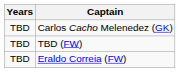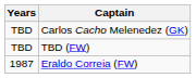 <table class="wikitable">
 <tr>
 <th>Years</th>
 <th>Captain</th>
 </tr>
 <tr>
 <td align=center>TBD</td>
 <td> Carlos <em>Cacho</em> Melenedez (<a href='#'>GK</a>)</td>
 </tr>
 <tr>
 <td align=center>TBD</td>
 <td> TBD (<a href='#'>FW</a>)</td>
 </tr>
 <tr>
-<td align=center>TBD</td>
+<td align=center>1987</td>
 <td> <a href='#'>Eraldo Correia</a> (<a href='#'>FW</a>)</td>
 </tr>
 </table>
